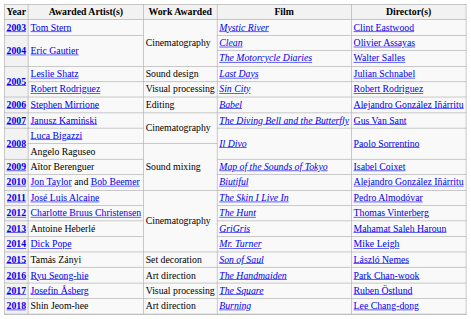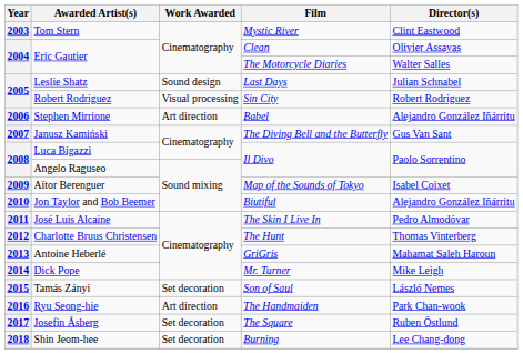 <table class="wikitable">
 <tr>
 <th>Year</th>
 <th>Awarded Artist(s)</th>
 <th>Work Awarded</th>
 <th>Film</th>
 <th>Director(s)</th>
 </tr>
 <tr>
 <th><a href='#'>2003</a></th>
 <td><a href='#'>Tom Stern</a></td>
 <td rowspan="3">Cinematography</td>
 <td><em><a href='#'>Mystic River</a></em></td>
 <td><a href='#'>Clint Eastwood</a></td>
 </tr>
 <tr>
 <th rowspan="2"><a href='#'>2004</a></th>
 <td rowspan="2"><a href='#'>Eric Gautier</a></td>
 <td><em><a href='#'>Clean</a></em></td>
 <td><a href='#'>Olivier Assayas</a></td>
 </tr>
 <tr>
 <td><em><a href='#'>The Motorcycle Diaries</a></em></td>
 <td><a href='#'>Walter Salles</a></td>
 </tr>
 <tr>
 <th rowspan="2"><a href='#'>2005</a></th>
 <td><a href='#'>Leslie Shatz</a></td>
 <td>Sound design</td>
 <td><em><a href='#'>Last Days</a></em></td>
 <td><a href='#'>Julian Schnabel</a></td>
 </tr>
 <tr>
 <td><a href='#'>Robert Rodriguez</a></td>
 <td>Visual processing</td>
 <td><em><a href='#'>Sin City</a></em></td>
 <td><a href='#'>Robert Rodriguez</a></td>
 </tr>
 <tr>
 <th><a href='#'>2006</a></th>
 <td><a href='#'>Stephen Mirrione</a></td>
-<td>Editing</td>
+<td>Art direction</td>
 <td><em><a href='#'>Babel</a></em></td>
 <td><a href='#'>Alejandro González Iñárritu</a></td>
 </tr>
 <tr>
 <th><a href='#'>2007</a></th>
 <td><a href='#'>Janusz Kamiński</a></td>
 <td rowspan="2">Cinematography</td>
 <td><em><a href='#'>The Diving Bell and the Butterfly</a></em></td>
 <td><a href='#'>Gus Van Sant</a></td>
 </tr>
 <tr>
 <th rowspan="2"><a href='#'>2008</a></th>
 <td><a href='#'>Luca Bigazzi</a></td>
 <td rowspan="2"><em><a href='#'>Il Divo</a></em></td>
 <td rowspan="2"><a href='#'>Paolo Sorrentino</a></td>
 </tr>
 <tr>
 <td>Angelo Raguseo</td>
 <td rowspan="3">Sound mixing</td>
 </tr>
 <tr>
 <th><a href='#'>2009</a></th>
 <td>Aïtor Berenguer</td>
 <td><em><a href='#'>Map of the Sounds of Tokyo</a></em></td>
 <td><a href='#'>Isabel Coixet</a></td>
 </tr>
 <tr>
 <th><a href='#'>2010</a></th>
 <td><a href='#'>Jon Taylor</a> and <a href='#'>Bob Beemer</a></td>
 <td><em><a href='#'>Biutiful</a></em></td>
 <td><a href='#'>Alejandro González Iñárritu</a></td>
 </tr>
 <tr>
 <th><a href='#'>2011</a></th>
 <td><a href='#'>José Luis Alcaine</a></td>
 <td rowspan="4">Cinematography</td>
 <td><em><a href='#'>The Skin I Live In</a></em></td>
 <td><a href='#'>Pedro Almodóvar</a></td>
 </tr>
 <tr>
 <th><a href='#'>2012</a></th>
 <td><a href='#'>Charlotte Bruus Christensen</a></td>
 <td><em><a href='#'>The Hunt</a></em></td>
 <td><a href='#'>Thomas Vinterberg</a></td>
 </tr>
 <tr>
 <th><a href='#'>2013</a></th>
 <td>Antoine Heberlé</td>
 <td><em><a href='#'>GriGris</a></em></td>
 <td><a href='#'>Mahamat Saleh Haroun</a></td>
 </tr>
 <tr>
 <th><a href='#'>2014</a></th>
 <td><a href='#'>Dick Pope</a></td>
 <td><em><a href='#'>Mr. Turner</a></em></td>
 <td><a href='#'>Mike Leigh</a></td>
 </tr>
 <tr>
 <th><a href='#'>2015</a></th>
 <td>Tamás Zányi</td>
 <td>Set decoration</td>
 <td><em><a href='#'>Son of Saul</a></em></td>
 <td><a href='#'>László Nemes</a></td>
 </tr>
 <tr>
 <th><a href='#'>2016</a></th>
 <td><a href='#'>Ryu Seong-hie</a></td>
 <td>Art direction</td>
 <td><em><a href='#'>The Handmaiden</a></em></td>
 <td><a href='#'>Park Chan-wook</a></td>
 </tr>
 <tr>
 <th><a href='#'>2017</a></th>
 <td><a href='#'>Josefin Åsberg</a></td>
-<td>Visual processing</td>
+<td>Set decoration</td>
 <td><em><a href='#'>The Square</a></em></td>
 <td><a href='#'>Ruben Östlund</a></td>
 </tr>
 <tr>
 <th><a href='#'>2018</a></th>
 <td>Shin Jeom-hee</td>
-<td>Art direction</td>
+<td>Set decoration</td>
 <td><em><a href='#'>Burning</a></em></td>
 <td><a href='#'>Lee Chang-dong</a></td>
 </tr>
 <tr>
 </tr>
 </table>
